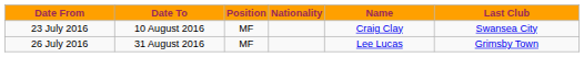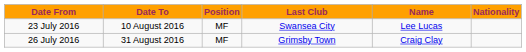 <table class="wikitable"  style="text-align:center; font-size:90%; ">
 <tr>
 <th style="background:#ffa000; color:#98285c; width:150px;">Date From</th>
 <th style="background:#ffa000; color:#98285c; width:150px;">Date To</th>
 <th style="background:#ffa000; color:#98285c; width:50px;">Position</th>
+<th style="background:#ffa000; color:#98285c; width:200px;">Last Club</th>
+<th style="background:#ffa000; color:#98285c; width:150px;">Name</th>
 <th style="background:#ffa000; color:#98285c; width:50px;">Nationality</th>
-<th style="background:#ffa000; color:#98285c; width:150px;">Name</th>
-<th style="background:#ffa000; color:#98285c; width:200px;">Last Club</th>
 </tr>
 <tr>
 <td>23 July 2016</td>
 <td>10 August 2016</td>
 <td>MF</td>
+<td><a href='#'>Swansea City</a></td>
+<td><a href='#'>Lee Lucas</a></td>
 <td></td>
-<td><a href='#'>Craig Clay</a></td>
-<td><a href='#'>Swansea City</a></td>
 </tr>
 <tr>
 <td>26 July 2016</td>
 <td>31 August 2016</td>
 <td>MF</td>
+<td><a href='#'>Grimsby Town</a></td>
+<td><a href='#'>Craig Clay</a></td>
 <td></td>
-<td><a href='#'>Lee Lucas</a></td>
-<td><a href='#'>Grimsby Town</a></td>
 </tr>
 </table>
